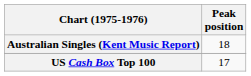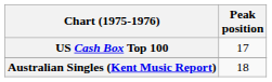 <table class="wikitable sortable plainrowheaders" style="text-align:center">
 <tr>
 <th>Chart (1975-1976)</th>
 <th>Peak<br>position</th>
 </tr>
 <tr>
-<th scope="row">Australian Singles (<a href='#'>Kent Music Report</a>)</th>
-<td style="text-align:center;">18</td>
+<th scope="row">US <a href='#'><em>Cash Box</em></a> Top 100</th>
+<td align="center">17</td>
 </tr>
 <tr>
 </tr>
 <tr>
 </tr>
 <tr>
-<th scope="row">US <a href='#'><em>Cash Box</em></a> Top 100</th>
-<td align="center">17</td>
+<th scope="row">Australian Singles (<a href='#'>Kent Music Report</a>)</th>
+<td style="text-align:center;">18</td>
 </tr>
 </table>
